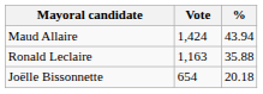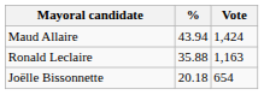 <table class="wikitable">
 <tr>
 <th bgcolor="#DDDDFF" width="200px">Mayoral candidate</th>
+<th bgcolor="#DDDDFF" width="30px">%</th>
 <th bgcolor="#DDDDFF" width="50px">Vote</th>
-<th bgcolor="#DDDDFF" width="30px">%</th>
 </tr>
 <tr>
 <td>Maud Allaire</td>
+<td>43.94</td>
 <td>1,424</td>
-<td>43.94</td>
 </tr>
 <tr>
 <td>Ronald Leclaire</td>
+<td>35.88</td>
 <td>1,163</td>
-<td>35.88</td>
 </tr>
 <tr>
 <td>Joëlle Bissonnette</td>
+<td>20.18</td>
 <td>654</td>
-<td>20.18</td>
 </tr>
 </table>
